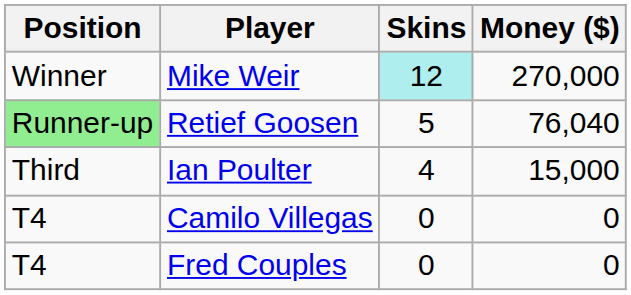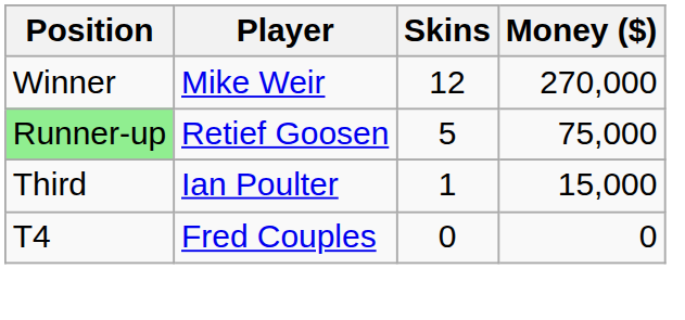 <table class="wikitable">
 <tr>
 <th>Position</th>
 <th>Player</th>
 <th>Skins</th>
 <th>Money ($)</th>
 </tr>
 <tr>
 <td>Winner</td>
 <td> <a href='#'>Mike Weir</a></td>
-<td align=center style="background: paleturquoise;">12</td>
+<td align=center>12</td>
 <td align=right>270,000</td>
 </tr>
 <tr>
 <td style="background: lightgreen;">Runner-up</td>
 <td> <a href='#'>Retief Goosen</a></td>
 <td align=center>5</td>
-<td align=right>76,040</td>
+<td align=right>75,000</td>
 </tr>
 <tr>
 <td>Third</td>
 <td> <a href='#'>Ian Poulter</a></td>
-<td align=center>4</td>
+<td align=center>1</td>
 <td align=right>15,000</td>
-</tr>
-<tr>
-<td>T4</td>
-<td> <a href='#'>Camilo Villegas</a></td>
-<td align=center>0</td>
-<td align=right>0</td>
 </tr>
 <tr>
 <td>T4</td>
 <td> <a href='#'>Fred Couples</a></td>
 <td align=center>0</td>
 <td align=right>0</td>
 </tr>
 </table>
